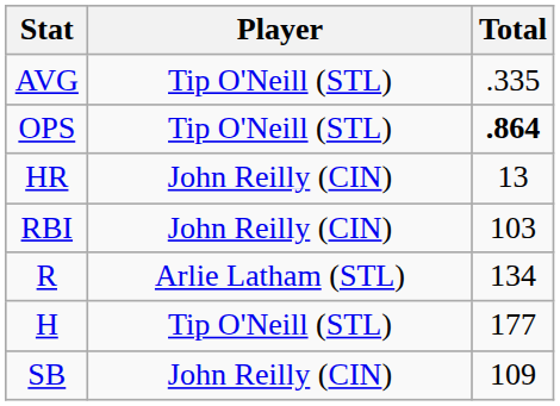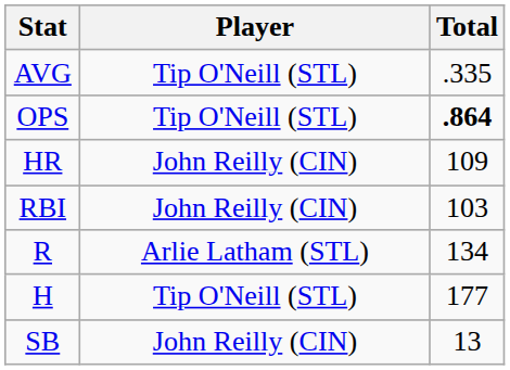 <table class="wikitable" style="text-align:center;">
 <tr>
 <th style="width:15%;">Stat</th>
 <th>Player</th>
 <th style="width:15%;">Total</th>
 </tr>
 <tr>
 <td><a href='#'>AVG</a></td>
 <td><a href='#'>Tip O'Neill</a> (<a href='#'>STL</a>)</td>
 <td>.335</td>
 </tr>
 <tr>
 <td><a href='#'>OPS</a></td>
 <td><a href='#'>Tip O'Neill</a> (<a href='#'>STL</a>)</td>
 <td><strong>.864</strong></td>
 </tr>
 <tr>
 <td><a href='#'>HR</a></td>
 <td><a href='#'>John Reilly</a> (<a href='#'>CIN</a>)</td>
-<td>13</td>
+<td>109</td>
 </tr>
 <tr>
 <td><a href='#'>RBI</a></td>
 <td><a href='#'>John Reilly</a> (<a href='#'>CIN</a>)</td>
 <td>103</td>
 </tr>
 <tr>
 <td><a href='#'>R</a></td>
 <td><a href='#'>Arlie Latham</a> (<a href='#'>STL</a>)</td>
 <td>134</td>
 </tr>
 <tr>
 <td><a href='#'>H</a></td>
 <td><a href='#'>Tip O'Neill</a> (<a href='#'>STL</a>)</td>
 <td>177</td>
 </tr>
 <tr>
 <td><a href='#'>SB</a></td>
 <td><a href='#'>John Reilly</a> (<a href='#'>CIN</a>)</td>
-<td>109</td>
+<td>13</td>
 </tr>
 </table>
